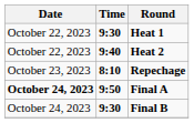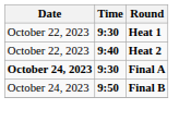 <table class="wikitable">
 <tr>
 <th>Date</th>
 <th>Time</th>
 <th>Round</th>
 </tr>
 <tr>
 <td>October 22, 2023</td>
 <td><strong>9:30</strong></td>
 <td><strong>Heat 1</strong></td>
 </tr>
 <tr>
 <td>October 22, 2023</td>
 <td><strong>9:40</strong></td>
 <td><strong>Heat 2</strong></td>
 </tr>
 <tr>
-<td>October 23, 2023</td>
-<td><strong>8:10</strong></td>
-<td><strong>Repechage</strong></td>
-</tr>
-<tr>
 <td><strong>October 24, 2023</strong></td>
-<td><strong>9:50</strong></td>
+<td><strong>9:30</strong></td>
 <td><strong>Final A</strong></td>
 </tr>
 <tr>
 <td>October 24, 2023</td>
-<td><strong>9:30</strong></td>
+<td><strong>9:50</strong></td>
 <td><strong>Final B</strong></td>
 </tr>
 <tr>
 </tr>
 </table>
